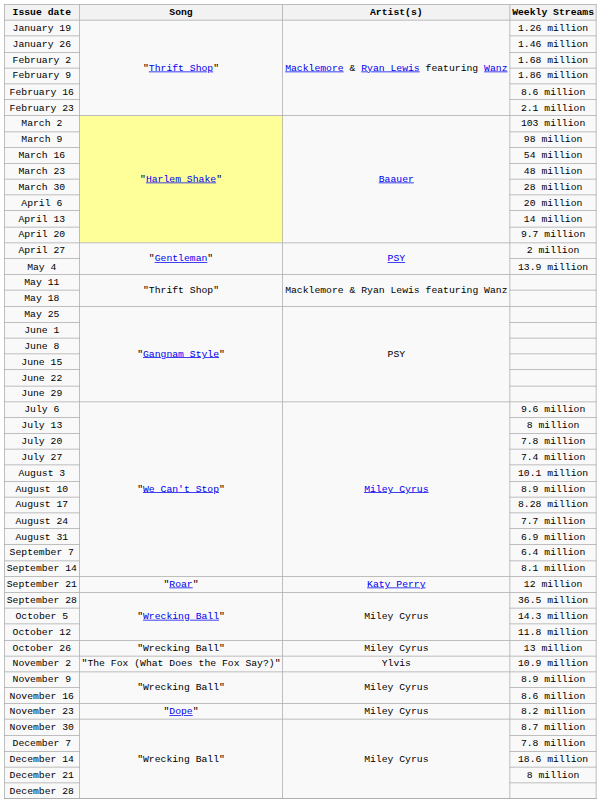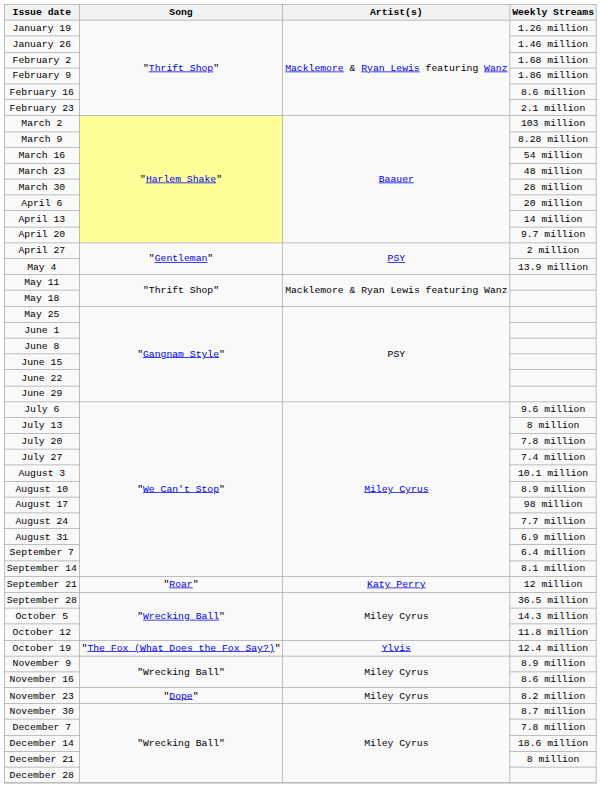 <table class="wikitable" style="text-align: center;">
 <tr>
 <th>Issue date</th>
 <th>Song</th>
 <th>Artist(s)</th>
 <th>Weekly Streams</th>
 </tr>
 <tr>
 <td>January 19</td>
 <td rowspan="6">"<a href='#'>Thrift Shop</a>"</td>
 <td rowspan="6"><a href='#'>Macklemore</a> & <a href='#'>Ryan Lewis</a> featuring <a href='#'>Wanz</a></td>
 <td>1.26 million</td>
 </tr>
 <tr>
 <td>January 26</td>
 <td>1.46 million</td>
 </tr>
 <tr>
 <td>February 2</td>
 <td>1.68 million</td>
 </tr>
 <tr>
 <td>February 9</td>
 <td>1.86 million</td>
 </tr>
 <tr>
 <td>February 16</td>
 <td>8.6 million </td>
 </tr>
 <tr>
 <td>February 23</td>
 <td>2.1 million</td>
 </tr>
 <tr>
 <td>March 2</td>
 <td style="background:#ff9;" rowspan="8">"<a href='#'>Harlem Shake</a>" </td>
 <td rowspan="8"><a href='#'>Baauer</a></td>
 <td>103 million </td>
 </tr>
 <tr>
 <td>March 9</td>
-<td>98 million </td>
+<td>8.28 million </td>
 </tr>
 <tr>
 <td>March 16</td>
 <td>54 million </td>
 </tr>
 <tr>
 <td>March 23</td>
 <td>48 million </td>
 </tr>
 <tr>
 <td>March 30</td>
 <td>28 million </td>
 </tr>
 <tr>
 <td>April 6</td>
 <td>20 million </td>
 </tr>
 <tr>
 <td>April 13</td>
 <td>14 million </td>
 </tr>
 <tr>
 <td>April 20</td>
 <td>9.7 million </td>
 </tr>
 <tr>
 <td>April 27</td>
 <td rowspan="2">"<a href='#'>Gentleman</a>"</td>
 <td rowspan="2"><a href='#'>PSY</a></td>
 <td>2 million</td>
 </tr>
 <tr>
 <td>May 4</td>
 <td>13.9 million </td>
 </tr>
 <tr>
 <td>May 11</td>
 <td rowspan="2">"Thrift Shop"</td>
 <td rowspan="2">Macklemore & Ryan Lewis featuring Wanz</td>
 <td></td>
 </tr>
 <tr>
 <td>May 18</td>
 <td></td>
 </tr>
 <tr>
 <td>May 25</td>
 <td rowspan="6">"<a href='#'>Gangnam Style</a>"</td>
 <td rowspan="6">PSY</td>
 <td></td>
 </tr>
 <tr>
 <td>June 1</td>
 <td></td>
 </tr>
 <tr>
 <td>June 8</td>
 <td></td>
 </tr>
 <tr>
 <td>June 15</td>
 <td></td>
 </tr>
 <tr>
 <td>June 22</td>
 <td></td>
 </tr>
 <tr>
 <td>June 29</td>
 <td></td>
 </tr>
 <tr>
 <td>July 6</td>
 <td rowspan="11">"<a href='#'>We Can't Stop</a>"</td>
 <td rowspan="11"><a href='#'>Miley Cyrus</a></td>
 <td>9.6 million </td>
 </tr>
 <tr>
 <td>July 13</td>
 <td>8 million </td>
 </tr>
 <tr>
 <td>July 20</td>
 <td>7.8 million </td>
 </tr>
 <tr>
 <td>July 27</td>
 <td>7.4 million </td>
 </tr>
 <tr>
 <td>August 3</td>
 <td>10.1 million </td>
 </tr>
 <tr>
 <td>August 10</td>
 <td>8.9 million </td>
 </tr>
 <tr>
 <td>August 17</td>
-<td>8.28 million </td>
+<td>98 million </td>
 </tr>
 <tr>
 <td>August 24</td>
 <td>7.7 million </td>
 </tr>
 <tr>
 <td>August 31</td>
 <td>6.9 million </td>
 </tr>
 <tr>
 <td>September 7</td>
 <td>6.4 million </td>
 </tr>
 <tr>
 <td>September 14</td>
 <td>8.1 million </td>
 </tr>
 <tr>
 <td>September 21</td>
 <td rowspan="1">"<a href='#'>Roar</a>"</td>
 <td rowspan="1"><a href='#'>Katy Perry</a></td>
 <td>12 million </td>
 </tr>
 <tr>
 <td>September 28</td>
 <td rowspan="3">"<a href='#'>Wrecking Ball</a>"</td>
 <td rowspan="3">Miley Cyrus</td>
 <td>36.5 million </td>
 </tr>
 <tr>
 <td>October 5</td>
 <td>14.3 million </td>
 </tr>
 <tr>
 <td>October 12</td>
 <td>11.8 million </td>
 </tr>
 <tr>
-<td>October 26</td>
-<td>"Wrecking Ball"</td>
-<td>Miley Cyrus</td>
-<td>13 million </td>
-</tr>
-<tr>
-<td>November 2</td>
-<td>"The Fox (What Does the Fox Say?)"</td>
-<td>Ylvis</td>
-<td>10.9 million </td>
+<td>October 19</td>
+<td>"<a href='#'>The Fox (What Does the Fox Say?)</a>"</td>
+<td><a href='#'>Ylvis</a></td>
+<td>12.4 million </td>
 </tr>
 <tr>
 <td>November 9</td>
 <td rowspan="2">"Wrecking Ball"</td>
 <td rowspan="2">Miley Cyrus</td>
 <td>8.9 million </td>
 </tr>
 <tr>
 <td>November 16</td>
 <td>8.6 million </td>
 </tr>
 <tr>
 <td>November 23</td>
 <td>"<a href='#'>Dope</a>"</td>
 <td>Miley Cyrus</td>
 <td>8.2 million </td>
 </tr>
 <tr>
 <td>November 30</td>
 <td rowspan="5">"Wrecking Ball"</td>
 <td rowspan="5">Miley Cyrus</td>
 <td>8.7 million </td>
 </tr>
 <tr>
 <td>December 7</td>
 <td>7.8 million </td>
 </tr>
 <tr>
 <td>December 14</td>
 <td>18.6 million </td>
 </tr>
 <tr>
 <td>December 21</td>
 <td>8 million </td>
 </tr>
 <tr>
 <td>December 28</td>
 <td></td>
 </tr>
 <tr>
 </tr>
 </table>
